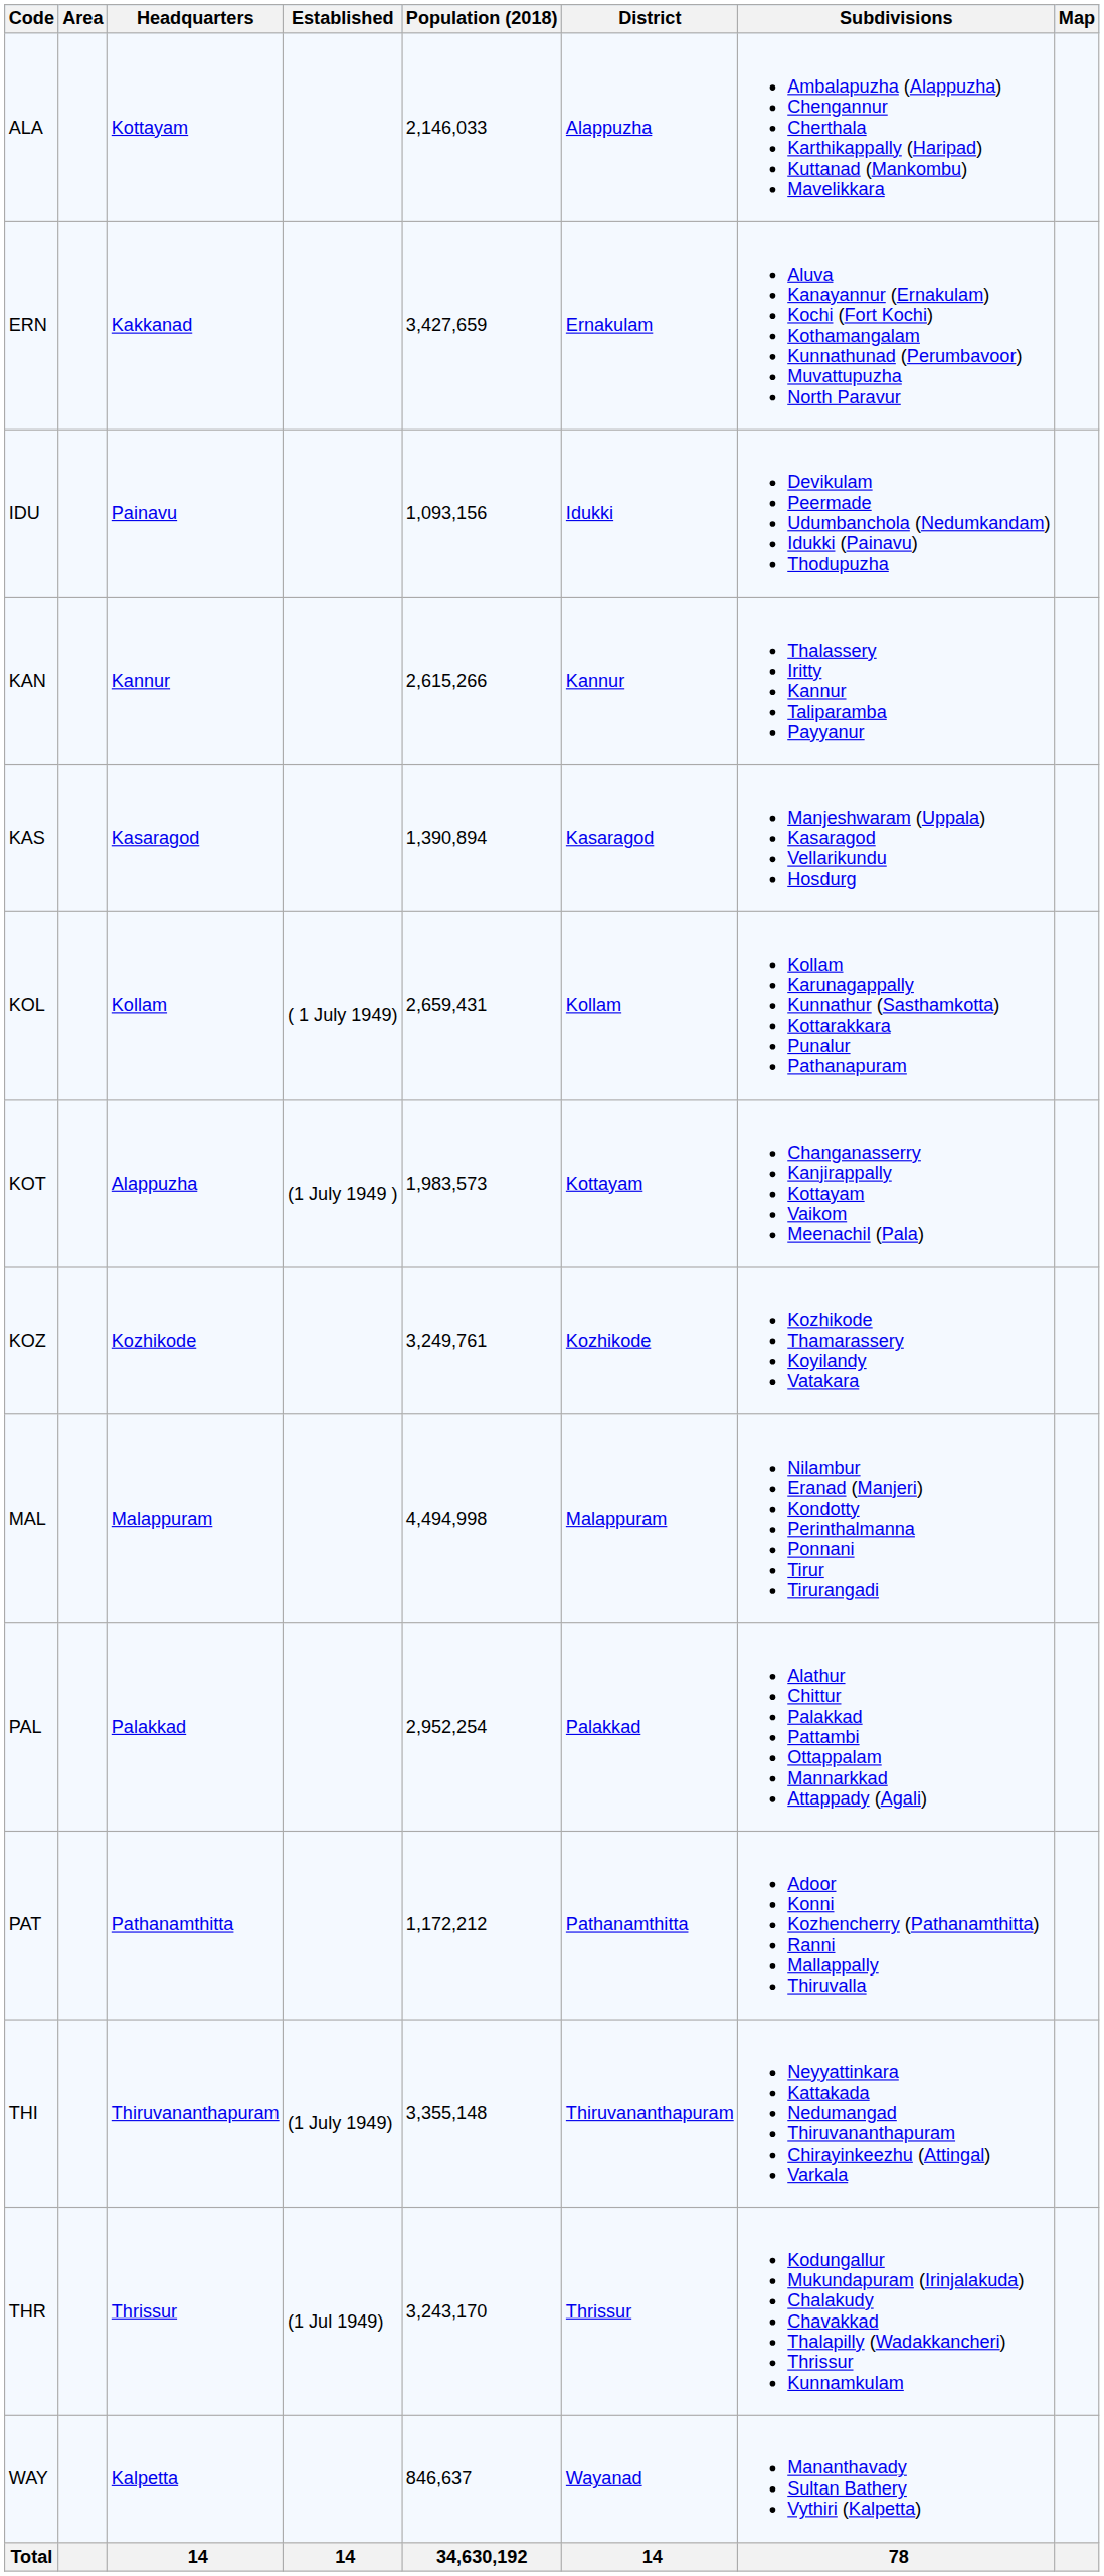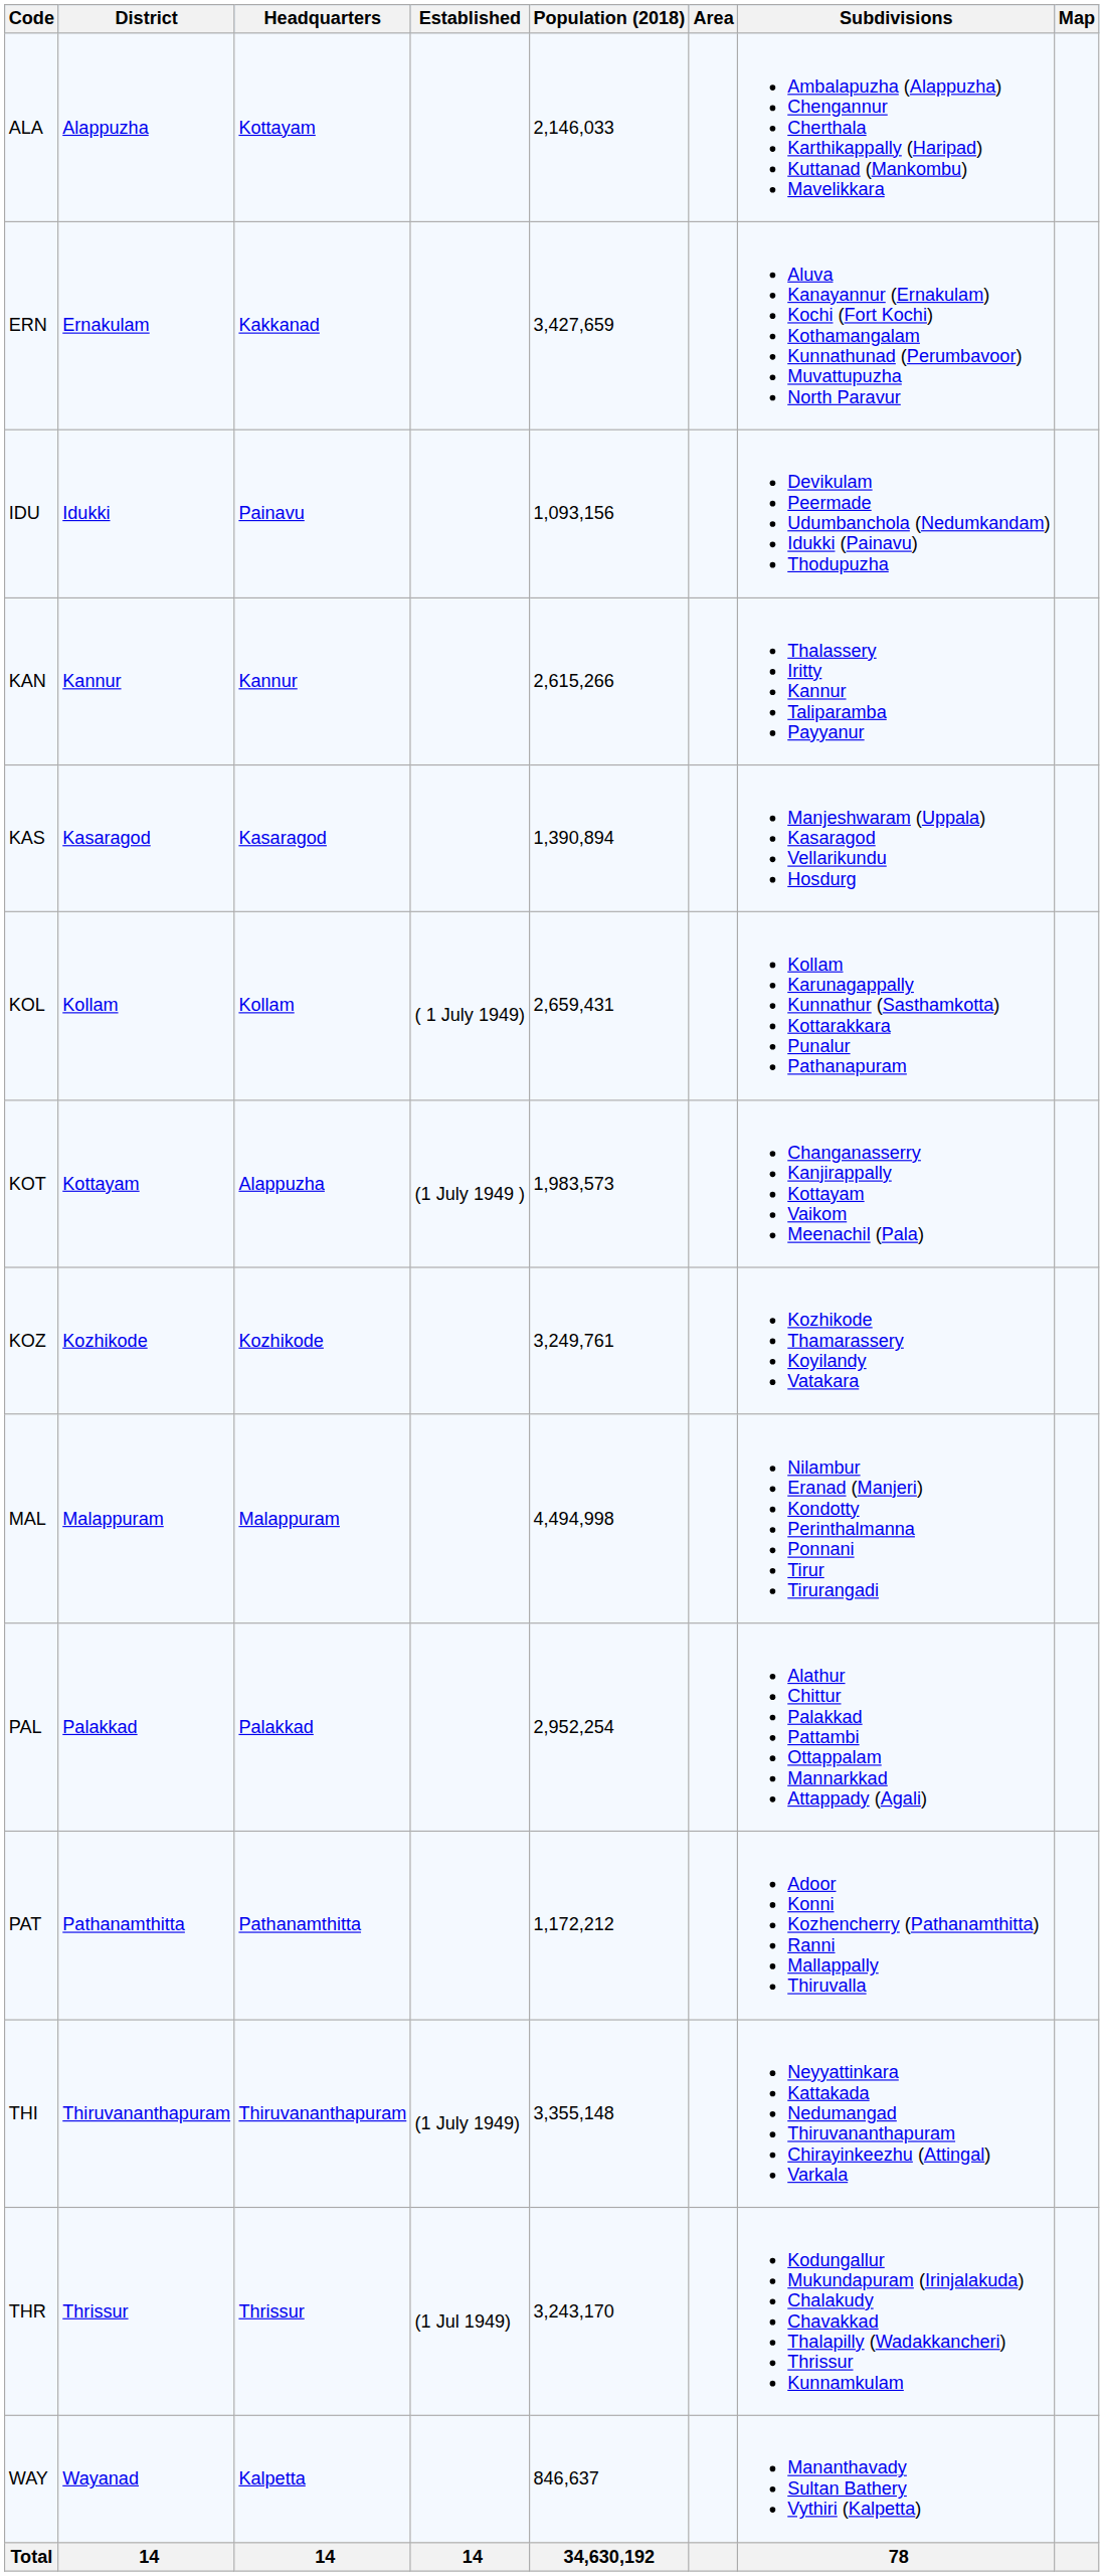 <table class="wikitable sortable">
 <tr bgcolor=#99ccff>
 <th scope=col>Code</th>
-<th scope=col>Area</th>
+<th scope=col>District</th>
 <th scope=col>Headquarters</th>
 <th scope=col>Established</th>
 <th scope=col>Population (2018)</th>
-<th scope=col>District</th>
+<th scope=col>Area</th>
 <th scope=col>Subdivisions</th>
 <th scope=col>Map</th>
 </tr>
 <tr bgcolor=#F4F9FF>
 <td>ALA</td>
-<td></td>
+<td><a href='#'>Alappuzha</a></td>
 <td><a href='#'>Kottayam</a></td>
 <td></td>
 <td>2,146,033</td>
-<td><a href='#'>Alappuzha</a></td>
+<td></td>
 <td align="left"><br><ul><li><a href='#'>Ambalapuzha</a> (<a href='#'>Alappuzha</a>)</li><li><a href='#'>Chengannur</a></li><li><a href='#'>Cherthala</a></li><li><a href='#'>Karthikappally</a> (<a href='#'>Haripad</a>)</li><li><a href='#'>Kuttanad</a> (<a href='#'>Mankombu</a>)</li><li><a href='#'>Mavelikkara</a></li></ul></td>
 <td></td>
 </tr>
 <tr bgcolor=#F4F9FF>
 <td>ERN</td>
-<td></td>
+<td><a href='#'>Ernakulam</a></td>
 <td><a href='#'>Kakkanad</a></td>
 <td></td>
 <td>3,427,659</td>
-<td><a href='#'>Ernakulam</a></td>
+<td></td>
 <td align="left"><br><ul><li><a href='#'>Aluva</a></li><li><a href='#'>Kanayannur</a> (<a href='#'>Ernakulam</a>)</li><li><a href='#'>Kochi</a> (<a href='#'>Fort Kochi</a>)</li><li><a href='#'>Kothamangalam</a></li><li><a href='#'>Kunnathunad</a> (<a href='#'>Perumbavoor</a>)</li><li><a href='#'>Muvattupuzha</a></li><li><a href='#'>North Paravur</a></li></ul></td>
 <td></td>
 </tr>
 <tr bgcolor=#F4F9FF>
 <td>IDU</td>
-<td></td>
+<td><a href='#'>Idukki</a></td>
 <td><a href='#'>Painavu</a></td>
 <td></td>
 <td>1,093,156</td>
-<td><a href='#'>Idukki</a></td>
+<td></td>
 <td align="left"><br><ul><li><a href='#'>Devikulam</a></li><li><a href='#'>Peermade</a></li><li><a href='#'>Udumbanchola</a> (<a href='#'>Nedumkandam</a>)</li><li><a href='#'>Idukki</a> (<a href='#'>Painavu</a>)</li><li><a href='#'>Thodupuzha</a></li></ul></td>
 <td></td>
 </tr>
 <tr bgcolor=#F4F9FF>
 <td>KAN</td>
-<td></td>
+<td><a href='#'>Kannur</a></td>
 <td><a href='#'>Kannur</a></td>
 <td></td>
 <td>2,615,266</td>
-<td><a href='#'>Kannur</a></td>
+<td></td>
 <td align="left"><br><ul><li><a href='#'>Thalassery</a></li><li><a href='#'>Iritty</a></li><li><a href='#'>Kannur</a></li><li><a href='#'>Taliparamba</a></li><li><a href='#'>Payyanur</a></li></ul></td>
 <td></td>
 </tr>
 <tr bgcolor=#F4F9FF>
 <td>KAS</td>
-<td></td>
+<td><a href='#'>Kasaragod</a></td>
 <td><a href='#'>Kasaragod</a></td>
 <td></td>
 <td>1,390,894</td>
-<td><a href='#'>Kasaragod</a></td>
+<td></td>
 <td align="left"><br><ul><li><a href='#'>Manjeshwaram</a> (<a href='#'>Uppala</a>)</li><li><a href='#'>Kasaragod</a></li><li><a href='#'>Vellarikundu</a></li><li><a href='#'>Hosdurg</a></li></ul></td>
 <td></td>
 </tr>
 <tr bgcolor=#F4F9FF>
 <td>KOL</td>
-<td></td>
+<td><a href='#'>Kollam</a></td>
 <td><a href='#'>Kollam</a></td>
 <td> <br> ( 1 July 1949)</td>
 <td>2,659,431</td>
-<td><a href='#'>Kollam</a></td>
+<td></td>
 <td align="left"><br><ul><li><a href='#'>Kollam</a></li><li><a href='#'>Karunagappally</a></li><li><a href='#'>Kunnathur</a> (<a href='#'>Sasthamkotta</a>)</li><li><a href='#'>Kottarakkara</a></li><li><a href='#'>Punalur</a></li><li><a href='#'>Pathanapuram</a></li></ul></td>
 <td></td>
 </tr>
 <tr bgcolor=#F4F9FF>
 <td>KOT</td>
-<td></td>
+<td><a href='#'>Kottayam</a></td>
 <td><a href='#'>Alappuzha</a></td>
 <td> <br> (1 July 1949 )</td>
 <td>1,983,573</td>
-<td><a href='#'>Kottayam</a></td>
+<td></td>
 <td align="left"><br><ul><li><a href='#'>Changanasserry</a></li><li><a href='#'>Kanjirappally</a></li><li><a href='#'>Kottayam</a></li><li><a href='#'>Vaikom</a></li><li><a href='#'>Meenachil</a> (<a href='#'>Pala</a>)</li></ul></td>
 <td></td>
 </tr>
 <tr bgcolor=#F4F9FF>
 <td>KOZ</td>
-<td></td>
+<td><a href='#'>Kozhikode</a></td>
 <td><a href='#'>Kozhikode</a></td>
 <td></td>
 <td>3,249,761</td>
-<td><a href='#'>Kozhikode</a></td>
+<td></td>
 <td align="left"><br><ul><li><a href='#'>Kozhikode</a></li><li><a href='#'>Thamarassery</a></li><li><a href='#'>Koyilandy</a></li><li><a href='#'>Vatakara</a></li></ul></td>
 <td></td>
 </tr>
 <tr bgcolor=#F4F9FF>
 <td>MAL</td>
-<td></td>
+<td><a href='#'>Malappuram</a></td>
 <td><a href='#'>Malappuram</a></td>
 <td></td>
 <td>4,494,998</td>
-<td><a href='#'>Malappuram</a></td>
+<td></td>
 <td align="left"><br><ul><li><a href='#'>Nilambur</a></li><li><a href='#'>Eranad</a> (<a href='#'>Manjeri</a>)</li><li><a href='#'>Kondotty</a></li><li><a href='#'>Perinthalmanna</a></li><li><a href='#'>Ponnani</a></li><li><a href='#'>Tirur</a></li><li><a href='#'>Tirurangadi</a></li></ul></td>
 <td></td>
 </tr>
 <tr bgcolor=#F4F9FF>
 <td>PAL</td>
-<td></td>
+<td><a href='#'>Palakkad</a></td>
 <td><a href='#'>Palakkad</a></td>
 <td></td>
 <td>2,952,254</td>
-<td><a href='#'>Palakkad</a></td>
+<td></td>
 <td align="left"><br><ul><li><a href='#'>Alathur</a></li><li><a href='#'>Chittur</a></li><li><a href='#'>Palakkad</a></li><li><a href='#'>Pattambi</a></li><li><a href='#'>Ottappalam</a></li><li><a href='#'>Mannarkkad</a></li><li><a href='#'>Attappady</a> (<a href='#'>Agali</a>)</li></ul></td>
 <td></td>
 </tr>
 <tr bgcolor=#F4F9FF>
 <td>PAT</td>
-<td></td>
+<td><a href='#'>Pathanamthitta</a></td>
 <td><a href='#'>Pathanamthitta</a></td>
 <td></td>
 <td>1,172,212</td>
-<td><a href='#'>Pathanamthitta</a></td>
+<td></td>
 <td align="left"><br><ul><li><a href='#'>Adoor</a></li><li><a href='#'>Konni</a></li><li><a href='#'>Kozhencherry</a> (<a href='#'>Pathanamthitta</a>)</li><li><a href='#'>Ranni</a></li><li><a href='#'>Mallappally</a></li><li><a href='#'>Thiruvalla</a></li></ul></td>
 <td></td>
 </tr>
 <tr bgcolor=#F4F9FF>
 <td>THI</td>
-<td></td>
+<td><a href='#'>Thiruvananthapuram</a></td>
 <td><a href='#'>Thiruvananthapuram</a></td>
 <td><br>(1 July 1949)</td>
 <td>3,355,148</td>
-<td><a href='#'>Thiruvananthapuram</a></td>
+<td></td>
 <td align="left"><br><ul><li><a href='#'>Neyyattinkara</a></li><li><a href='#'>Kattakada</a></li><li><a href='#'>Nedumangad</a></li><li><a href='#'>Thiruvananthapuram</a></li><li><a href='#'>Chirayinkeezhu</a> (<a href='#'>Attingal</a>)</li><li><a href='#'>Varkala</a></li></ul></td>
 <td></td>
 </tr>
 <tr bgcolor=#F4F9FF>
 <td>THR</td>
-<td></td>
+<td><a href='#'>Thrissur</a></td>
 <td><a href='#'>Thrissur</a></td>
 <td> <br> (1 Jul 1949)</td>
 <td>3,243,170</td>
-<td><a href='#'>Thrissur</a></td>
+<td></td>
 <td align="left"><br><ul><li><a href='#'>Kodungallur</a></li><li><a href='#'>Mukundapuram</a> (<a href='#'>Irinjalakuda</a>)</li><li><a href='#'>Chalakudy</a></li><li><a href='#'>Chavakkad</a></li><li><a href='#'>Thalapilly</a> (<a href='#'>Wadakkancheri</a>)</li><li><a href='#'>Thrissur</a></li><li><a href='#'>Kunnamkulam</a></li></ul></td>
 <td></td>
 </tr>
 <tr bgcolor=#F4F9FF>
 <td>WAY</td>
-<td></td>
+<td><a href='#'>Wayanad</a></td>
 <td><a href='#'>Kalpetta</a></td>
 <td></td>
 <td>846,637</td>
-<td><a href='#'>Wayanad</a></td>
+<td></td>
 <td align="left"><br><ul><li><a href='#'>Mananthavady</a></li><li><a href='#'>Sultan Bathery</a></li><li><a href='#'>Vythiri</a> (<a href='#'>Kalpetta</a>)</li></ul></td>
 <td></td>
 </tr>
 <tr>
 <th>Total</th>
-<th></th>
+<th> 14</th>
 <th> 14</th>
 <th> 14</th>
 <th>34,630,192</th>
-<th> 14</th>
+<th></th>
 <th> 78</th>
 <th></th>
 </tr>
 </table>
